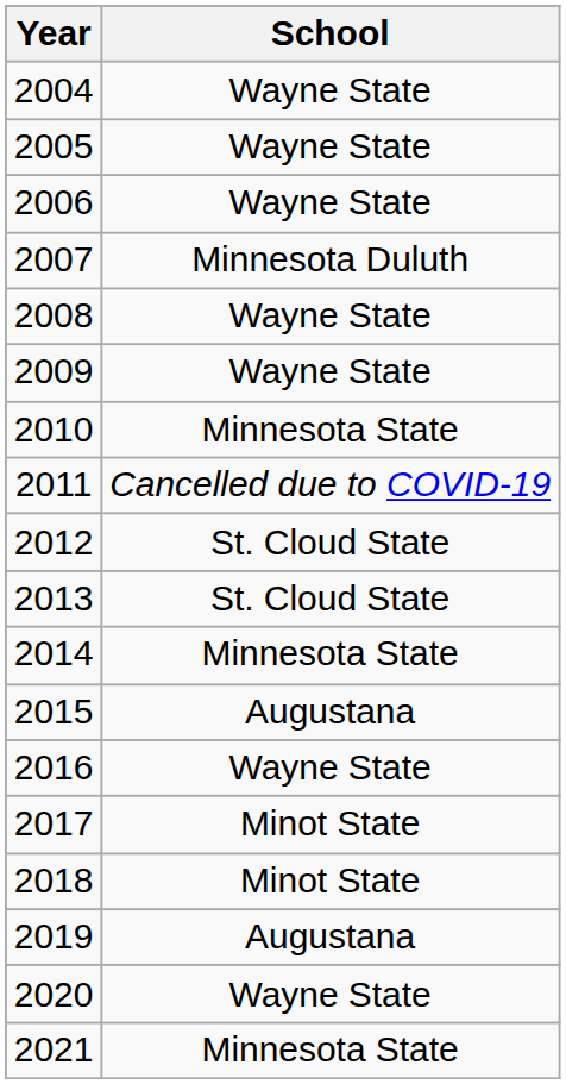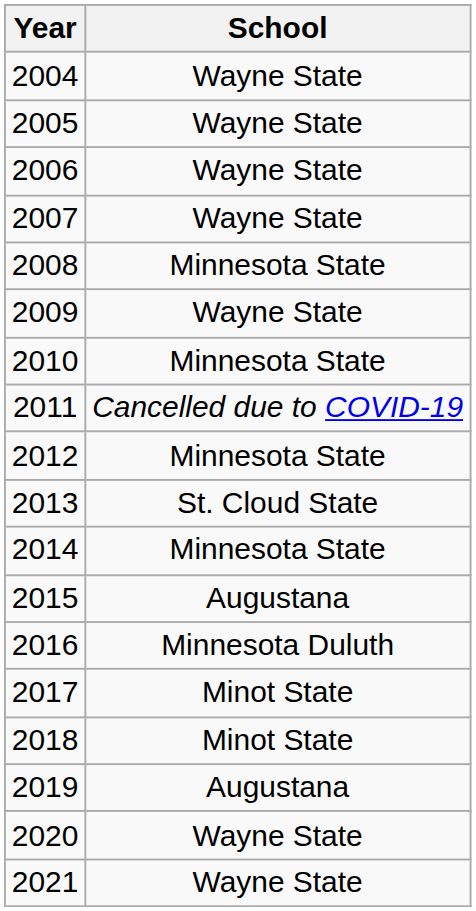 <table class="wikitable" style="text-align:center">
 <tr>
 <th>Year</th>
 <th>School</th>
 </tr>
 <tr>
 <td>2004</td>
 <td>Wayne State</td>
 </tr>
 <tr>
 <td>2005</td>
 <td>Wayne State</td>
 </tr>
 <tr>
 <td>2006</td>
 <td>Wayne State</td>
 </tr>
 <tr>
 <td>2007</td>
-<td>Minnesota Duluth</td>
+<td>Wayne State</td>
 </tr>
 <tr>
 <td>2008</td>
-<td>Wayne State</td>
+<td>Minnesota State</td>
 </tr>
 <tr>
 <td>2009</td>
 <td>Wayne State</td>
 </tr>
 <tr>
 <td>2010</td>
 <td>Minnesota State</td>
 </tr>
 <tr>
 <td>2011</td>
 <td><em>Cancelled due to <a href='#'>COVID-19</a></em></td>
 </tr>
 <tr>
 <td>2012</td>
-<td>St. Cloud State</td>
+<td>Minnesota State</td>
 </tr>
 <tr>
 <td>2013</td>
 <td>St. Cloud State</td>
 </tr>
 <tr>
 <td>2014</td>
 <td>Minnesota State</td>
 </tr>
 <tr>
 <td>2015</td>
 <td>Augustana</td>
 </tr>
 <tr>
 <td>2016</td>
-<td>Wayne State</td>
+<td>Minnesota Duluth</td>
 </tr>
 <tr>
 <td>2017</td>
 <td>Minot State</td>
 </tr>
 <tr>
 <td>2018</td>
 <td>Minot State</td>
 </tr>
 <tr>
 <td>2019</td>
 <td>Augustana</td>
 </tr>
 <tr>
 <td>2020</td>
 <td>Wayne State</td>
 </tr>
 <tr>
 <td>2021</td>
-<td>Minnesota State</td>
+<td>Wayne State</td>
 </tr>
 </table>
